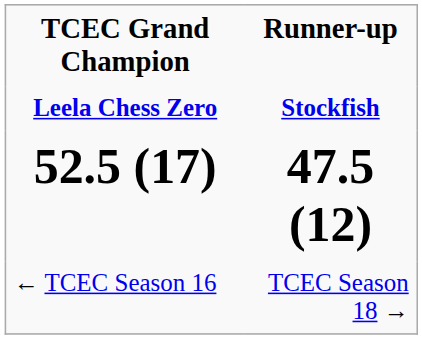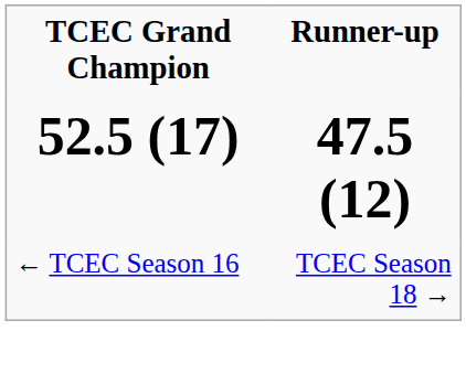 <table class="infobox" cellpadding="5" cellspacing="0" style="width:30%;  border-collapse:collapse; text-align:center;">
 <tr>
 <td style="text-align:center; font-size:115%"><strong>TCEC Grand Champion</strong></td>
 <td style="text-align:center; font-size:115%"><strong>Runner-up</strong></td>
-</tr>
-<tr>
-<td style="text-align:center"><strong><a href='#'>Leela Chess Zero</a></strong></td>
-<td style="text-align:center"><strong><a href='#'>Stockfish</a></strong></td>
 </tr>
 <tr>
 <td style="text-align:center; font-size:200%"><strong>52.5 (17)</strong></td>
 <td style="text-align:center; font-size:200%"><strong>47.5 (12)</strong></td>
 </tr>
 <tr>
 <td style="text-align:left">← <a href='#'>TCEC Season 16</a></td>
 <td style="text-align:right"><a href='#'>TCEC Season 18</a> →</td>
 </tr>
 </table>
